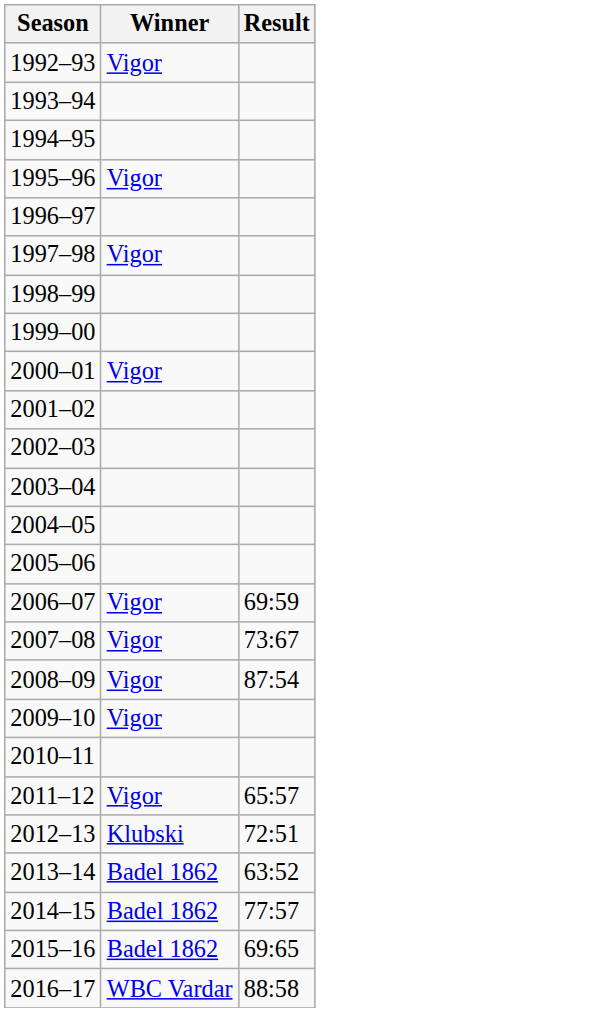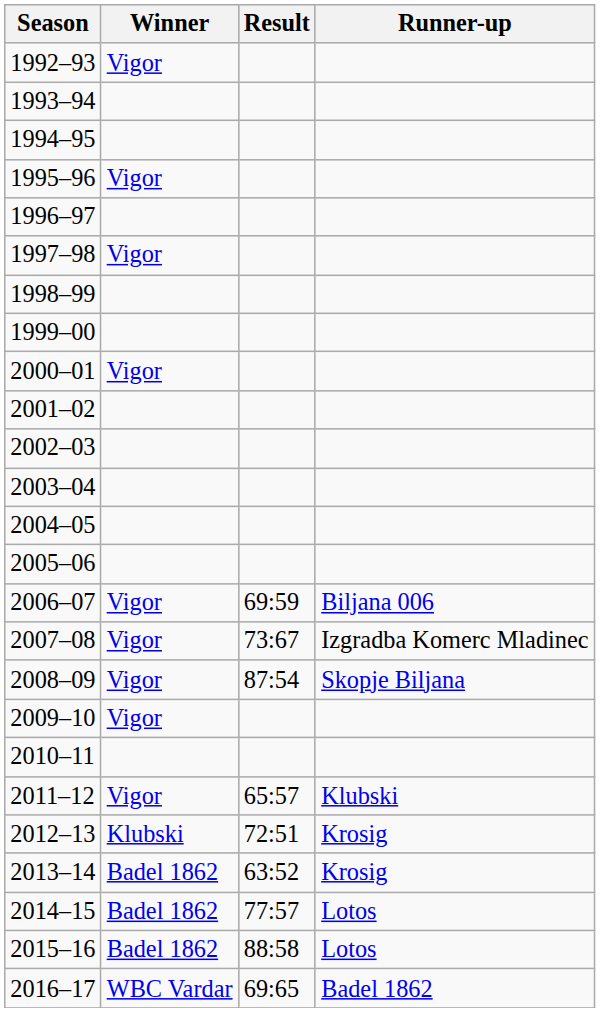 <table class="wikitable">
 <tr>
 <th>Season</th>
 <th>Winner</th>
 <th>Result</th>
+<th>Runner-up</th>
 </tr>
 <tr>
 <td>1992–93</td>
 <td><a href='#'>Vigor</a></td>
 <td></td>
+<td></td>
 </tr>
 <tr>
 <td>1993–94</td>
+<td></td>
 <td></td>
 <td></td>
 </tr>
 <tr>
 <td>1994–95</td>
 <td></td>
 <td></td>
+<td></td>
 </tr>
 <tr>
 <td>1995–96</td>
 <td><a href='#'>Vigor</a></td>
 <td></td>
+<td></td>
 </tr>
 <tr>
 <td>1996–97</td>
+<td></td>
 <td></td>
 <td></td>
 </tr>
 <tr>
 <td>1997–98</td>
 <td><a href='#'>Vigor</a></td>
 <td></td>
+<td></td>
 </tr>
 <tr>
 <td>1998–99</td>
+<td></td>
 <td></td>
 <td></td>
 </tr>
 <tr>
 <td>1999–00</td>
 <td></td>
 <td></td>
+<td></td>
 </tr>
 <tr>
 <td>2000–01</td>
 <td><a href='#'>Vigor</a></td>
 <td></td>
+<td></td>
 </tr>
 <tr>
 <td>2001–02</td>
+<td></td>
 <td></td>
 <td></td>
 </tr>
 <tr>
 <td>2002–03</td>
 <td></td>
 <td></td>
+<td></td>
 </tr>
 <tr>
 <td>2003–04</td>
+<td></td>
 <td></td>
 <td></td>
 </tr>
 <tr>
 <td>2004–05</td>
 <td></td>
 <td></td>
+<td></td>
 </tr>
 <tr>
 <td>2005–06</td>
+<td></td>
 <td></td>
 <td></td>
 </tr>
 <tr>
 <td>2006–07</td>
 <td><a href='#'>Vigor</a></td>
 <td>69:59</td>
+<td><a href='#'>Biljana 006</a></td>
 </tr>
 <tr>
 <td>2007–08</td>
 <td><a href='#'>Vigor</a></td>
 <td>73:67</td>
+<td>Izgradba Komerc Mladinec</td>
 </tr>
 <tr>
 <td>2008–09</td>
 <td><a href='#'>Vigor</a></td>
 <td>87:54</td>
+<td><a href='#'>Skopje Biljana</a></td>
 </tr>
 <tr>
 <td>2009–10</td>
 <td><a href='#'>Vigor</a></td>
 <td></td>
+<td></td>
 </tr>
 <tr>
 <td>2010–11</td>
+<td></td>
 <td></td>
 <td></td>
 </tr>
 <tr>
 <td>2011–12</td>
 <td><a href='#'>Vigor</a></td>
 <td>65:57</td>
+<td><a href='#'>Klubski</a></td>
 </tr>
 <tr>
 <td>2012–13</td>
 <td><a href='#'>Klubski</a></td>
 <td>72:51</td>
+<td><a href='#'>Krosig</a></td>
 </tr>
 <tr>
 <td>2013–14</td>
 <td><a href='#'>Badel 1862</a></td>
 <td>63:52</td>
+<td><a href='#'>Krosig</a></td>
 </tr>
 <tr>
 <td>2014–15</td>
 <td><a href='#'>Badel 1862</a></td>
 <td>77:57</td>
+<td><a href='#'>Lotos</a></td>
 </tr>
 <tr>
 <td>2015–16</td>
 <td><a href='#'>Badel 1862</a></td>
-<td>69:65</td>
+<td>88:58</td>
+<td><a href='#'>Lotos</a></td>
 </tr>
 <tr>
 <td>2016–17</td>
 <td><a href='#'>WBC Vardar</a></td>
-<td>88:58</td>
+<td>69:65</td>
+<td><a href='#'>Badel 1862</a></td>
 </tr>
 </table>
